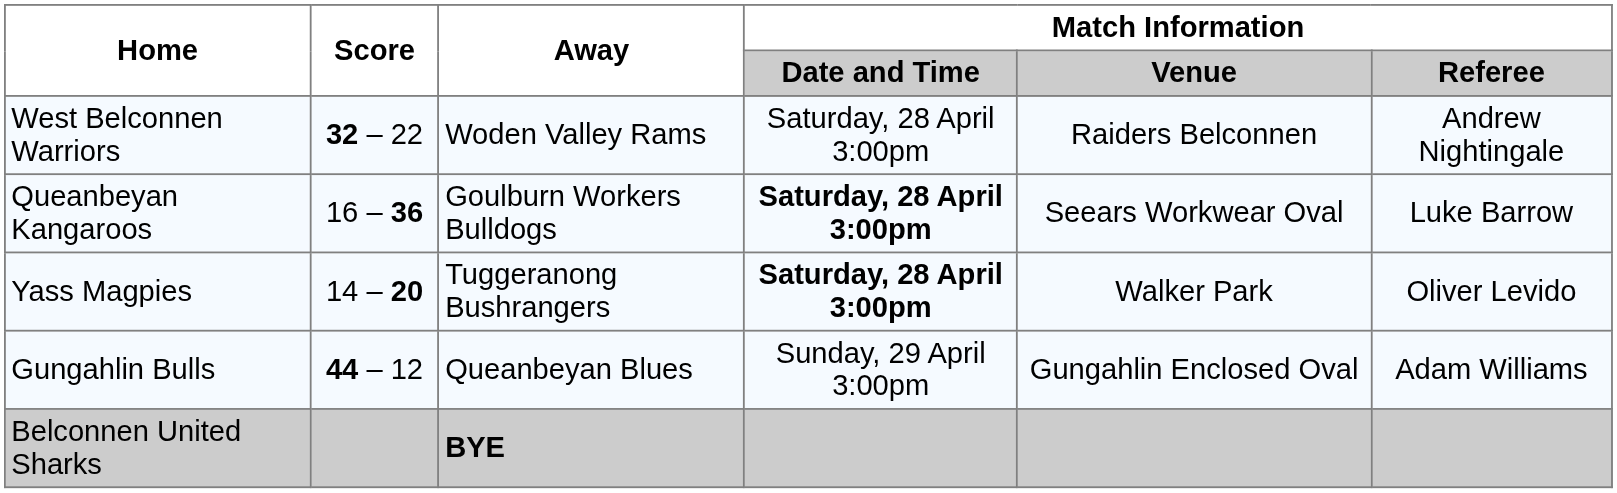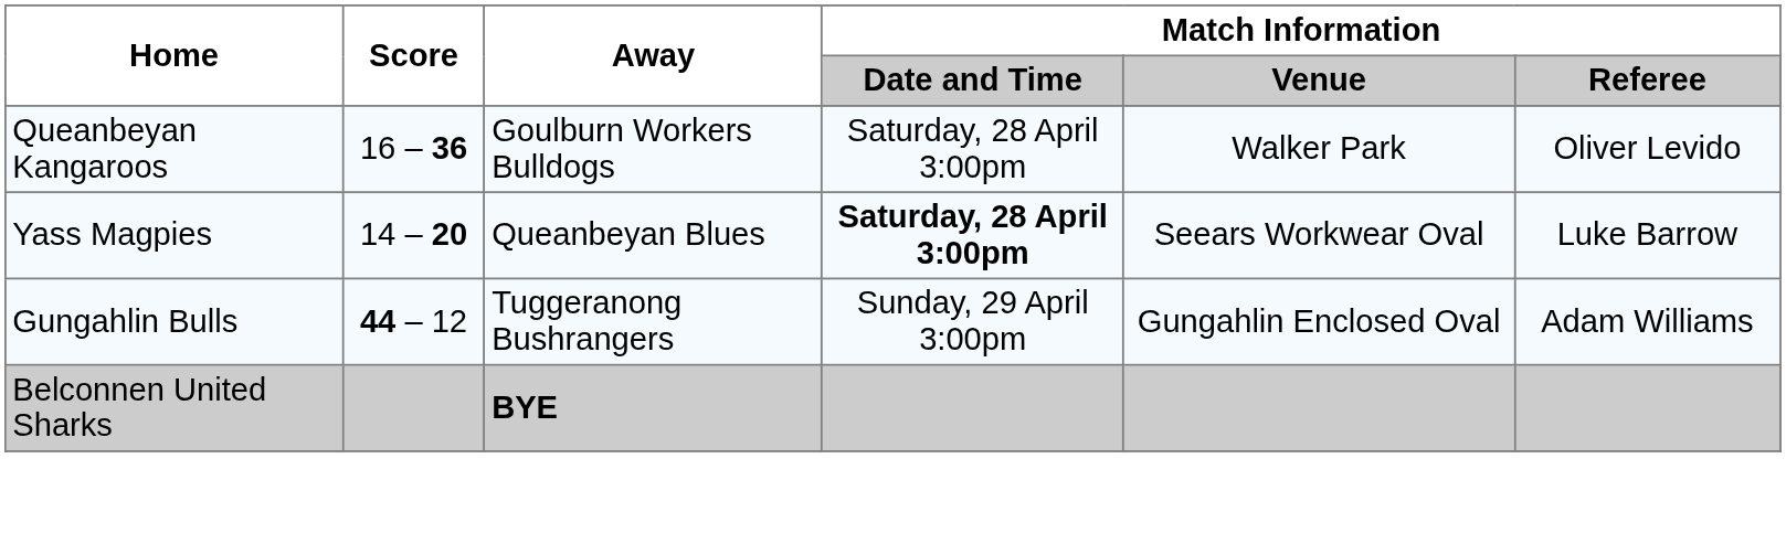 <table border="1" cellpadding="3" cellspacing="0" width="100%" style="border-collapse:collapse;  text-align:center;">
 <tr>
 <th rowspan="2" width="19%">Home</th>
 <th rowspan="2" width="8%">Score</th>
 <th rowspan="2" width="19%">Away</th>
 <th colspan="3">Match Information</th>
 </tr>
 <tr bgcolor="#CCCCCC">
 <th width="17%">Date and Time</th>
 <th width="22%">Venue</th>
 <th width="50%">Referee</th>
 </tr>
 <tr style="text-align:center; background:#f5faff;">
-<td align="left"> West Belconnen Warriors</td>
-<td><strong>32</strong> – 22</td>
-<td align="left"> Woden Valley Rams</td>
-<td>Saturday, 28 April 3:00pm</td>
-<td>Raiders Belconnen</td>
-<td>Andrew Nightingale</td>
-</tr>
-<tr style="text-align:center; background:#f5faff;">
 <td align="left"> Queanbeyan Kangaroos</td>
 <td>16 – <strong>36</strong></td>
 <td align="left"><strong></strong> Goulburn Workers Bulldogs</td>
+<td>Saturday, 28 April 3:00pm</td>
+<td>Walker Park</td>
+<td>Oliver Levido</td>
+</tr>
+<tr style="text-align:center; background:#f5faff;">
+<td align="left"> Yass Magpies</td>
+<td>14 – <strong>20</strong></td>
+<td align="left"> Queanbeyan Blues</td>
 <td><strong>Saturday, 28 April 3:00pm</strong></td>
 <td>Seears Workwear Oval</td>
 <td>Luke Barrow</td>
 </tr>
 <tr style="text-align:center; background:#f5faff;">
-<td align="left"> Yass Magpies</td>
-<td>14 – <strong>20</strong></td>
-<td align="left"> Tuggeranong Bushrangers</td>
-<td><strong>Saturday, 28 April 3:00pm</strong></td>
-<td>Walker Park</td>
-<td>Oliver Levido</td>
-</tr>
-<tr style="text-align:center; background:#f5faff;">
 <td align="left"> Gungahlin Bulls</td>
 <td><strong>44</strong> – 12</td>
-<td align="left"> Queanbeyan Blues</td>
+<td align="left"> Tuggeranong Bushrangers</td>
 <td>Sunday, 29 April 3:00pm</td>
 <td>Gungahlin Enclosed Oval</td>
 <td>Adam Williams</td>
 </tr>
 <tr style="text-align:center; background:#CCCCCC;">
 <td align="left"> Belconnen United Sharks</td>
 <td></td>
 <td align="left"><strong>BYE</strong></td>
 <td></td>
 <td></td>
 <td></td>
 </tr>
 </table>
